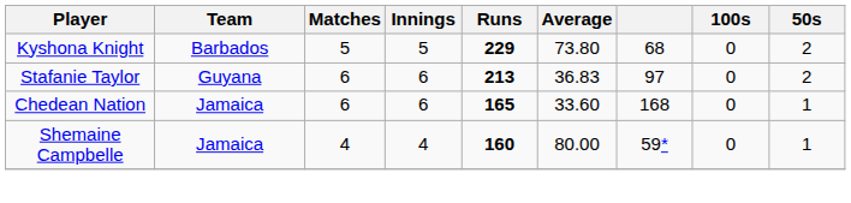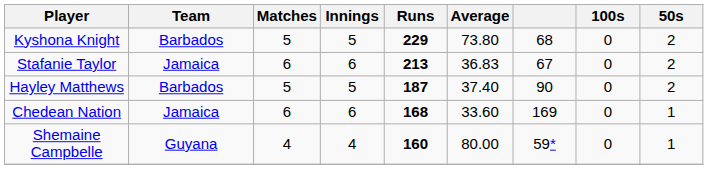 <table class="wikitable" style="text-align:center;">
 <tr>
 <th width=125>Player</th>
 <th width=125>Team</th>
 <th width=60>Matches</th>
 <th width=60>Innings</th>
 <th width=60>Runs</th>
 <th width=60>Average</th>
 <th width=60></th>
 <th width=60>100s</th>
 <th width=60>50s</th>
 </tr>
 <tr>
 <td><a href='#'>Kyshona Knight</a></td>
 <td><a href='#'>Barbados</a></td>
 <td>5</td>
 <td>5</td>
 <td><strong>229</strong></td>
 <td>73.80</td>
 <td>68</td>
 <td>0</td>
 <td>2</td>
 </tr>
 <tr>
 <td><a href='#'>Stafanie Taylor</a></td>
-<td><a href='#'>Guyana</a></td>
+<td><a href='#'>Jamaica</a></td>
 <td>6</td>
 <td>6</td>
 <td><strong>213</strong></td>
 <td>36.83</td>
-<td>97</td>
+<td>67</td>
+<td>0</td>
+<td>2</td>
+</tr>
+<tr>
+<td><a href='#'>Hayley Matthews</a></td>
+<td><a href='#'>Barbados</a></td>
+<td>5</td>
+<td>5</td>
+<td><strong>187</strong></td>
+<td>37.40</td>
+<td>90</td>
 <td>0</td>
 <td>2</td>
 </tr>
 <tr>
 <td><a href='#'>Chedean Nation</a></td>
 <td><a href='#'>Jamaica</a></td>
 <td>6</td>
 <td>6</td>
-<td><strong>165</strong></td>
+<td><strong>168</strong></td>
 <td>33.60</td>
-<td>168</td>
+<td>169</td>
 <td>0</td>
 <td>1</td>
 </tr>
 <tr>
 <td><a href='#'>Shemaine Campbelle</a></td>
-<td><a href='#'>Jamaica</a></td>
+<td><a href='#'>Guyana</a></td>
 <td>4</td>
 <td>4</td>
 <td><strong>160</strong></td>
 <td>80.00</td>
 <td>59<a href='#'>*</a></td>
 <td>0</td>
 <td>1</td>
 </tr>
 <tr>
 </tr>
 </table>
